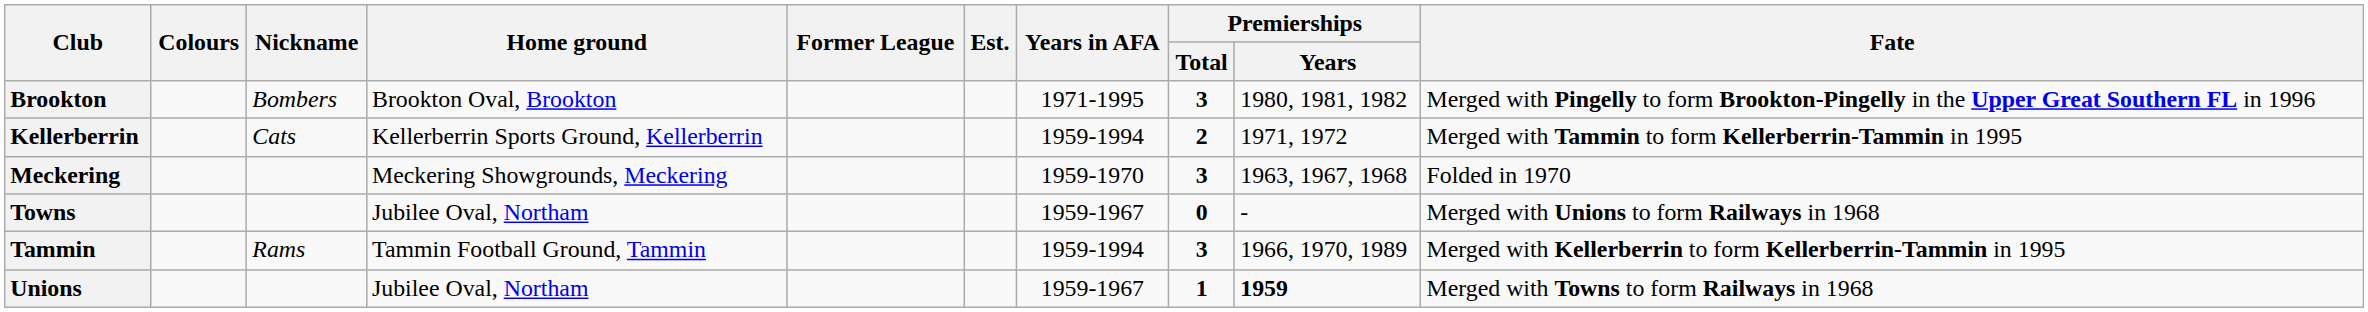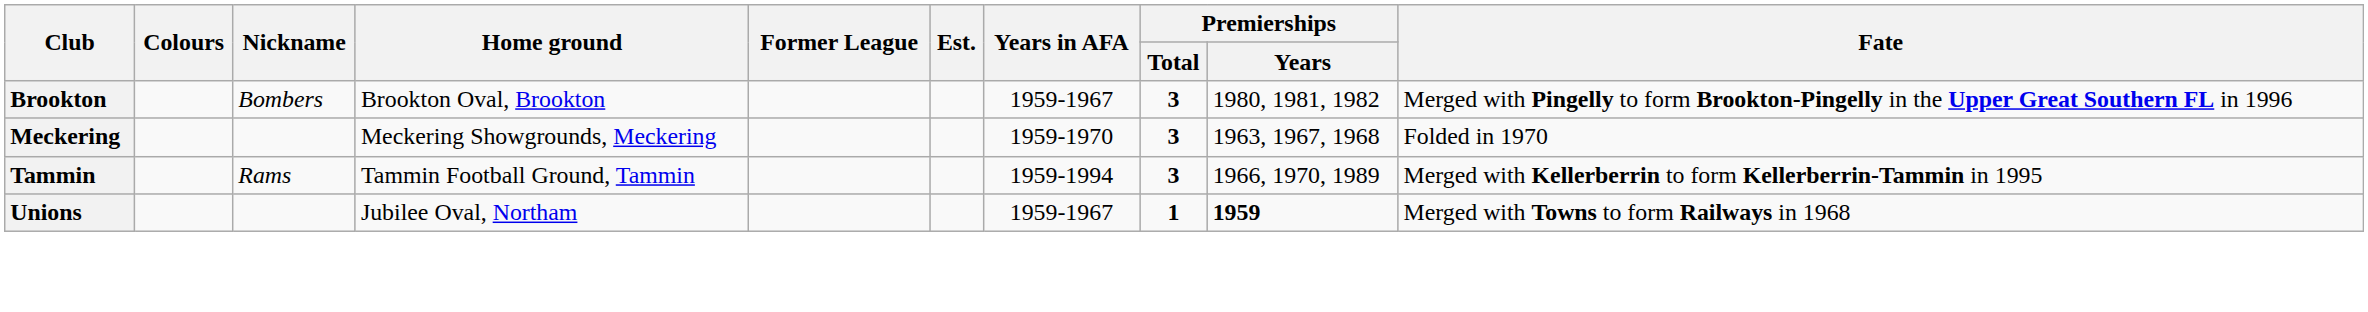 <table class="wikitable sortable" style="text-align:center; width:100%">
 <tr>
 <th rowspan="2">Club</th>
 <th rowspan="2">Colours</th>
 <th rowspan="2">Nickname</th>
 <th rowspan="2">Home ground</th>
 <th rowspan="2">Former League</th>
 <th rowspan="2">Est.</th>
 <th rowspan="2">Years in AFA</th>
 <th colspan="2">Premierships</th>
 <th rowspan="2">Fate</th>
 </tr>
 <tr>
 <th>Total</th>
 <th>Years</th>
 </tr>
 <tr>
 <th style="text-align:left">Brookton</th>
 <td></td>
 <td align="left"><em>Bombers</em></td>
 <td align="left">Brookton Oval, <a href='#'>Brookton</a></td>
 <td></td>
 <td></td>
-<td>1971-1995</td>
+<td>1959-1967</td>
 <td><strong>3</strong></td>
 <td align="left">1980, 1981, 1982</td>
 <td align="left">Merged with <strong>Pingelly</strong> to form <strong>Brookton-Pingelly</strong> in the <a href='#'><strong>Upper Great Southern FL</strong></a> in 1996</td>
-</tr>
-<tr>
-<th style="text-align:left">Kellerberrin</th>
-<td></td>
-<td align="left"><em>Cats</em></td>
-<td align="left">Kellerberrin Sports Ground, <a href='#'>Kellerberrin</a></td>
-<td></td>
-<td></td>
-<td>1959-1994</td>
-<td><strong>2</strong></td>
-<td align="left">1971, 1972</td>
-<td align="left">Merged with <strong>Tammin</strong> to form <strong>Kellerberrin-Tammin</strong> in 1995</td>
 </tr>
 <tr>
 <th style="text-align:left">Meckering</th>
 <td></td>
 <td></td>
 <td align="left">Meckering Showgrounds, <a href='#'>Meckering</a></td>
 <td></td>
 <td></td>
 <td>1959-1970</td>
 <td><strong>3</strong></td>
 <td align="left">1963, 1967, 1968</td>
 <td align="left">Folded in 1970</td>
-</tr>
-<tr>
-<th style="text-align:left">Towns</th>
-<td></td>
-<td></td>
-<td align="left">Jubilee Oval, <a href='#'>Northam</a></td>
-<td></td>
-<td></td>
-<td>1959-1967</td>
-<td><strong>0</strong></td>
-<td align="left">-</td>
-<td align="left">Merged with <strong>Unions</strong> to form <strong>Railways</strong> in 1968</td>
 </tr>
 <tr>
 <th style="text-align:left">Tammin</th>
 <td></td>
 <td align="left"><em>Rams</em></td>
 <td align="left">Tammin Football Ground, <a href='#'>Tammin</a></td>
 <td></td>
 <td></td>
 <td>1959-1994</td>
 <td><strong>3</strong></td>
 <td align="left">1966, 1970, 1989</td>
 <td align="left">Merged with <strong>Kellerberrin</strong> to form <strong>Kellerberrin-Tammin</strong> in 1995</td>
 </tr>
 <tr>
 <th style="text-align:left">Unions</th>
 <td></td>
 <td></td>
 <td align="left">Jubilee Oval, <a href='#'>Northam</a></td>
 <td></td>
 <td></td>
 <td>1959-1967</td>
 <td><strong>1</strong></td>
 <td align="left"><strong>1959</strong></td>
 <td align="left">Merged with <strong>Towns</strong> to form <strong>Railways</strong> in 1968</td>
 </tr>
 </table>
